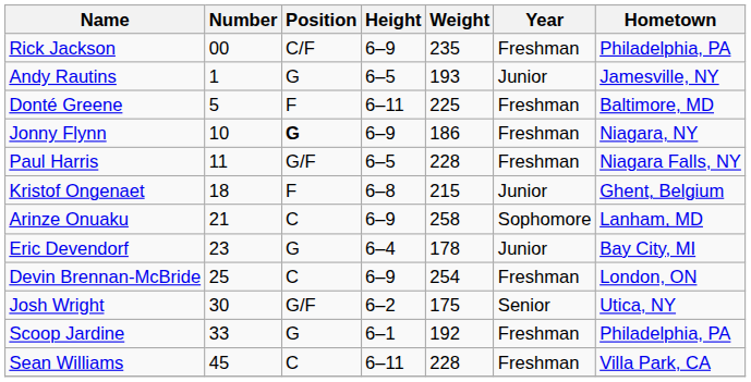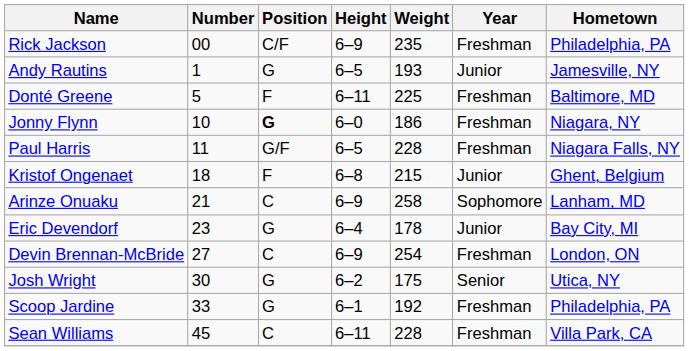 <table class="wikitable" style="font-size: 95%;">
 <tr>
 <th>Name</th>
 <th>Number</th>
 <th>Position</th>
 <th>Height</th>
 <th>Weight</th>
 <th>Year</th>
 <th>Hometown</th>
 </tr>
 <tr>
 <td><a href='#'>Rick Jackson</a></td>
 <td>00</td>
 <td>C/F</td>
 <td>6–9</td>
 <td>235</td>
 <td>Freshman</td>
 <td><a href='#'>Philadelphia, PA</a></td>
 </tr>
 <tr>
 <td><a href='#'>Andy Rautins</a></td>
 <td>1</td>
 <td>G</td>
 <td>6–5</td>
 <td>193</td>
 <td>Junior</td>
 <td><a href='#'>Jamesville, NY</a></td>
 </tr>
 <tr>
 <td><a href='#'>Donté Greene</a></td>
 <td>5</td>
 <td>F</td>
 <td>6–11</td>
 <td>225</td>
 <td>Freshman</td>
 <td><a href='#'>Baltimore, MD</a></td>
 </tr>
 <tr>
 <td><a href='#'>Jonny Flynn</a></td>
 <td>10</td>
 <td><strong>G</strong></td>
-<td>6–9</td>
+<td>6–0</td>
 <td>186</td>
 <td>Freshman</td>
 <td><a href='#'>Niagara, NY</a></td>
 </tr>
 <tr>
 <td><a href='#'>Paul Harris</a></td>
 <td>11</td>
 <td>G/F</td>
 <td>6–5</td>
 <td>228</td>
 <td>Freshman</td>
 <td><a href='#'>Niagara Falls, NY</a></td>
 </tr>
 <tr>
 <td><a href='#'>Kristof Ongenaet</a></td>
 <td>18</td>
 <td>F</td>
 <td>6–8</td>
 <td>215</td>
 <td>Junior</td>
 <td><a href='#'>Ghent, Belgium</a></td>
 </tr>
 <tr>
 <td><a href='#'>Arinze Onuaku</a></td>
 <td>21</td>
 <td>C</td>
 <td>6–9</td>
 <td>258</td>
 <td>Sophomore</td>
 <td><a href='#'>Lanham, MD</a></td>
 </tr>
 <tr>
 <td><a href='#'>Eric Devendorf</a></td>
 <td>23</td>
 <td>G</td>
 <td>6–4</td>
 <td>178</td>
 <td>Junior</td>
 <td><a href='#'>Bay City, MI</a></td>
 </tr>
 <tr>
 <td><a href='#'>Devin Brennan-McBride</a></td>
-<td>25</td>
+<td>27</td>
 <td>C</td>
 <td>6–9</td>
 <td>254</td>
 <td>Freshman</td>
 <td><a href='#'>London, ON</a></td>
 </tr>
 <tr>
 <td><a href='#'>Josh Wright</a></td>
 <td>30</td>
-<td>G/F</td>
+<td>G</td>
 <td>6–2</td>
 <td>175</td>
 <td>Senior</td>
 <td><a href='#'>Utica, NY</a></td>
 </tr>
 <tr>
 <td><a href='#'>Scoop Jardine</a></td>
 <td>33</td>
 <td>G</td>
 <td>6–1</td>
 <td>192</td>
 <td>Freshman</td>
 <td><a href='#'>Philadelphia, PA</a></td>
 </tr>
 <tr>
 <td><a href='#'>Sean Williams</a></td>
 <td>45</td>
 <td>C</td>
 <td>6–11</td>
 <td>228</td>
 <td>Freshman</td>
 <td><a href='#'>Villa Park, CA</a></td>
 </tr>
 <tr>
 </tr>
 </table>
